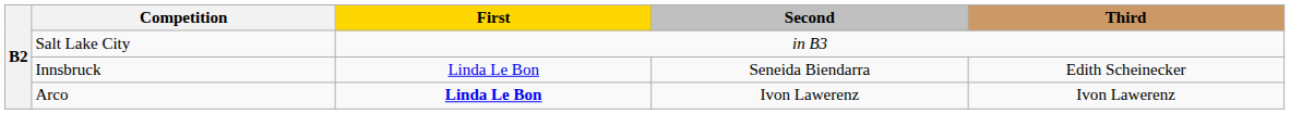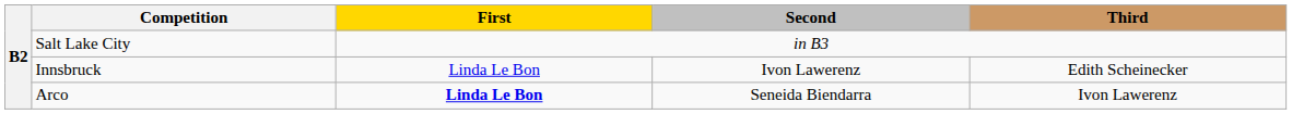 <table class="wikitable" style="text-align:center;">
 <tr>
 <th rowspan="4" width="1%">B2</th>
 <th width="24%">Competition</th>
 <th width="25%" style="background: gold">First</th>
 <th width="25%" style="background: silver">Second</th>
 <th width="25%" style="background: #cc9966">Third</th>
 </tr>
 <tr>
 <td style="text-align:left"> Salt Lake City</td>
 <td colspan="3"><em>in B3</em></td>
 </tr>
 <tr>
 <td style="text-align:left"> Innsbruck</td>
 <td> <a href='#'>Linda Le Bon</a></td>
-<td> Seneida Biendarra</td>
+<td> Ivon Lawerenz</td>
 <td> Edith Scheinecker</td>
 </tr>
 <tr>
 <td style="text-align:left"> Arco</td>
 <td><strong> <a href='#'>Linda Le Bon</a></strong></td>
-<td> Ivon Lawerenz</td>
+<td> Seneida Biendarra</td>
 <td> Ivon Lawerenz</td>
 </tr>
 </table>
